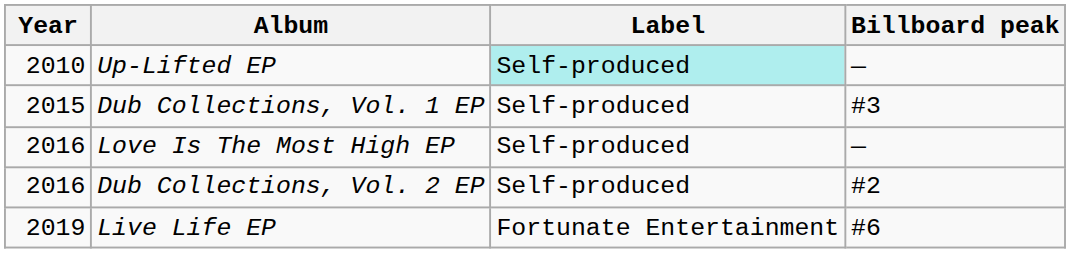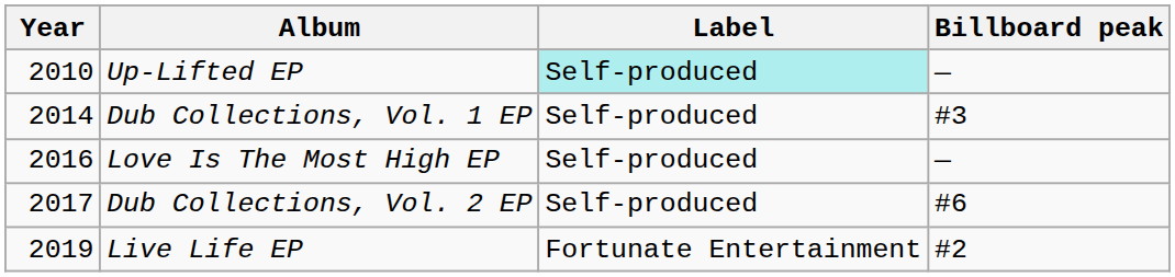 <table class="wikitable">
 <tr>
 <th>Year</th>
 <th>Album</th>
 <th>Label</th>
 <th>Billboard peak</th>
 </tr>
 <tr>
 <td> 2010</td>
 <td><em>Up-Lifted EP</em></td>
 <td style="background: paleturquoise;">Self-produced</td>
 <td>—</td>
 </tr>
 <tr>
-<td> 2015</td>
+<td> 2014</td>
 <td><em>Dub Collections, Vol. 1 EP</em></td>
 <td>Self-produced</td>
 <td>#3</td>
 </tr>
 <tr>
 <td> 2016</td>
 <td><em>Love Is The Most High EP</em></td>
 <td>Self-produced</td>
 <td>—</td>
 </tr>
 <tr>
-<td> 2016</td>
+<td> 2017</td>
 <td><em>Dub Collections, Vol. 2 EP</em></td>
 <td>Self-produced</td>
-<td>#2</td>
+<td>#6</td>
 </tr>
 <tr>
 <td> 2019</td>
 <td><em>Live Life EP</em></td>
 <td>Fortunate Entertainment</td>
-<td>#6</td>
+<td>#2</td>
 </tr>
 </table>
